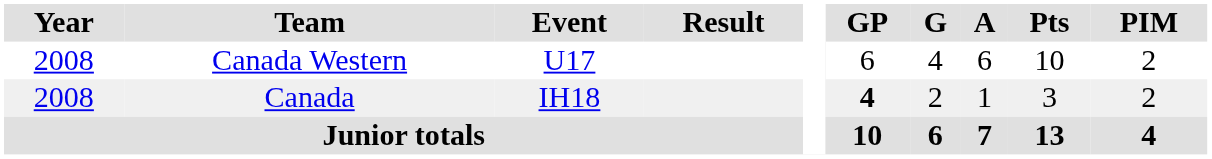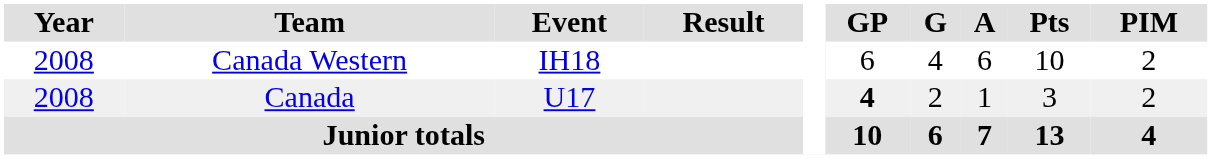 <table border="0" cellpadding="1" cellspacing="0" style="text-align:center; width:40em">
 <tr ALIGN="center" bgcolor="#e0e0e0">
 <th>Year</th>
 <th>Team</th>
 <th>Event</th>
 <th>Result</th>
 <th rowspan="99" bgcolor="#ffffff"> </th>
 <th>GP</th>
 <th>G</th>
 <th>A</th>
 <th>Pts</th>
 <th>PIM</th>
 </tr>
 <tr>
 <td><a href='#'>2008</a></td>
 <td><a href='#'>Canada Western</a></td>
-<td><a href='#'>U17</a></td>
+<td><a href='#'>IH18</a></td>
 <td></td>
 <td>6</td>
 <td>4</td>
 <td>6</td>
 <td>10</td>
 <td>2</td>
 </tr>
 <tr bgcolor="#f0f0f0">
 <td><a href='#'>2008</a></td>
 <td><a href='#'>Canada</a></td>
-<td><a href='#'>IH18</a></td>
+<td><a href='#'>U17</a></td>
 <td></td>
 <td><strong>4</strong></td>
 <td>2</td>
 <td>1</td>
 <td>3</td>
 <td>2</td>
 </tr>
 <tr bgcolor="#e0e0e0">
 <th colspan=4>Junior totals</th>
 <th>10</th>
 <th>6</th>
 <th>7</th>
 <th>13</th>
 <th>4</th>
 </tr>
 </table>
